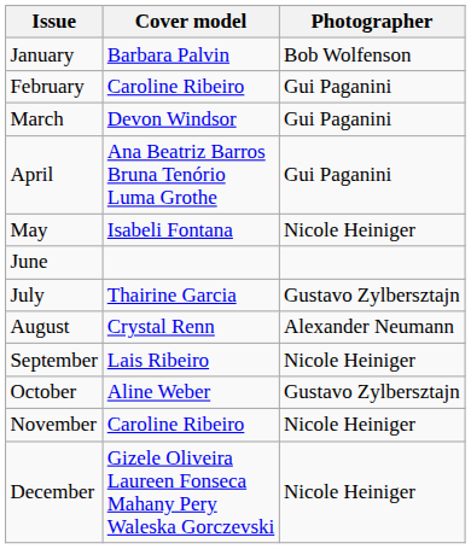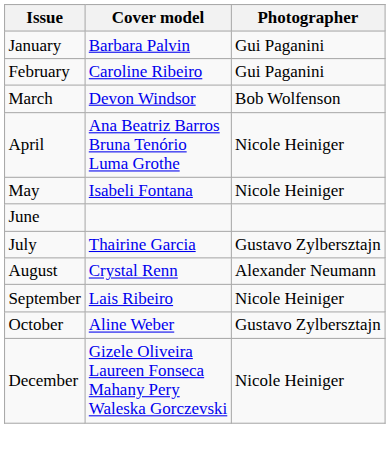 <table class="sortable wikitable">
 <tr>
 <th>Issue</th>
 <th>Cover model</th>
 <th>Photographer</th>
 </tr>
 <tr>
 <td>January</td>
 <td><a href='#'>Barbara Palvin</a></td>
-<td>Bob Wolfenson</td>
+<td>Gui Paganini</td>
 </tr>
 <tr>
 <td>February</td>
 <td><a href='#'>Caroline Ribeiro</a></td>
 <td>Gui Paganini</td>
 </tr>
 <tr>
 <td>March</td>
 <td><a href='#'>Devon Windsor</a></td>
-<td>Gui Paganini</td>
+<td>Bob Wolfenson</td>
 </tr>
 <tr>
 <td>April</td>
 <td><a href='#'>Ana Beatriz Barros</a><br><a href='#'>Bruna Tenório</a><br><a href='#'>Luma Grothe</a></td>
-<td>Gui Paganini</td>
+<td>Nicole Heiniger</td>
 </tr>
 <tr>
 <td>May</td>
 <td><a href='#'>Isabeli Fontana</a></td>
 <td>Nicole Heiniger</td>
 </tr>
 <tr>
 <td>June</td>
 <td></td>
 <td></td>
 </tr>
 <tr>
 <td>July</td>
 <td><a href='#'>Thairine Garcia</a></td>
 <td>Gustavo Zylbersztajn</td>
 </tr>
 <tr>
 <td>August</td>
 <td><a href='#'>Crystal Renn</a></td>
 <td>Alexander Neumann</td>
 </tr>
 <tr>
 <td>September</td>
 <td><a href='#'>Lais Ribeiro</a></td>
 <td>Nicole Heiniger</td>
 </tr>
 <tr>
 <td>October</td>
 <td><a href='#'>Aline Weber</a></td>
 <td>Gustavo Zylbersztajn</td>
 </tr>
 <tr>
-<td>November</td>
-<td><a href='#'>Caroline Ribeiro</a></td>
-<td>Nicole Heiniger</td>
-</tr>
-<tr>
 <td>December</td>
 <td><a href='#'>Gizele Oliveira</a><br><a href='#'>Laureen Fonseca</a><br><a href='#'>Mahany Pery</a><br><a href='#'>Waleska Gorczevski</a></td>
 <td>Nicole Heiniger</td>
 </tr>
 </table>
